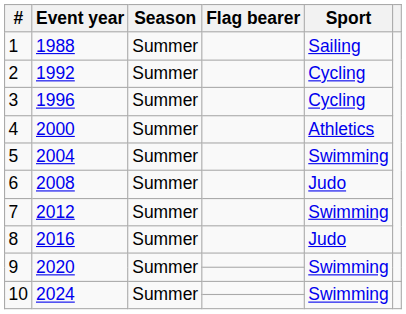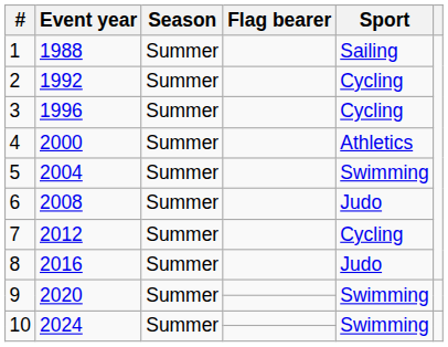 <table class="wikitable sortable">
 <tr>
 <th>#</th>
 <th>Event year</th>
 <th>Season</th>
 <th>Flag bearer</th>
 <th>Sport</th>
 <th></th>
 </tr>
 <tr>
 <td>1</td>
 <td><a href='#'>1988</a></td>
 <td>Summer</td>
 <td></td>
 <td><a href='#'>Sailing</a></td>
 <td rowspan=8></td>
 </tr>
 <tr>
 <td>2</td>
 <td><a href='#'>1992</a></td>
 <td>Summer</td>
 <td></td>
 <td><a href='#'>Cycling</a></td>
 </tr>
 <tr>
 <td>3</td>
 <td><a href='#'>1996</a></td>
 <td>Summer</td>
 <td></td>
 <td><a href='#'>Cycling</a></td>
 </tr>
 <tr>
 <td>4</td>
 <td><a href='#'>2000</a></td>
 <td>Summer</td>
 <td></td>
 <td><a href='#'>Athletics</a></td>
 </tr>
 <tr>
 <td>5</td>
 <td><a href='#'>2004</a></td>
 <td>Summer</td>
 <td></td>
 <td><a href='#'>Swimming</a></td>
 </tr>
 <tr>
 <td>6</td>
 <td><a href='#'>2008</a></td>
 <td>Summer</td>
 <td></td>
 <td><a href='#'>Judo</a></td>
 </tr>
 <tr>
 <td>7</td>
 <td><a href='#'>2012</a></td>
 <td>Summer</td>
 <td></td>
-<td><a href='#'>Swimming</a></td>
+<td><a href='#'>Cycling</a></td>
 </tr>
 <tr>
 <td>8</td>
 <td><a href='#'>2016</a></td>
 <td>Summer</td>
 <td></td>
 <td><a href='#'>Judo</a></td>
 </tr>
 <tr>
 <td rowspan=2>9</td>
 <td rowspan=2><a href='#'>2020</a></td>
 <td rowspan=2>Summer</td>
 <td></td>
 <td rowspan=2><a href='#'>Swimming</a></td>
 <td rowspan=2></td>
 </tr>
 <tr>
 <td></td>
 </tr>
 <tr>
 <td rowspan=2>10</td>
 <td rowspan=2><a href='#'>2024</a></td>
 <td rowspan=2>Summer</td>
 <td></td>
 <td rowspan=2><a href='#'>Swimming</a></td>
 <td rowspan=2></td>
 </tr>
 <tr>
 <td></td>
 </tr>
 </table>
